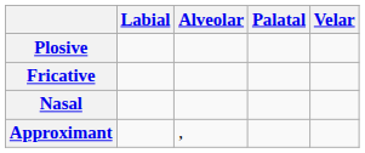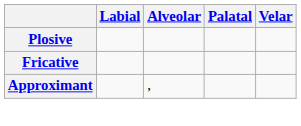 <table class="wikitable">
 <tr>
 <th></th>
 <th><a href='#'>Labial</a></th>
 <th><a href='#'>Alveolar</a></th>
 <th><a href='#'>Palatal</a></th>
 <th><a href='#'>Velar</a></th>
 </tr>
 <tr>
 <th><a href='#'>Plosive</a></th>
 <td> </td>
 <td> </td>
 <td> </td>
 <td> </td>
 </tr>
 <tr>
 <th><a href='#'>Fricative</a></th>
 <td></td>
 <td></td>
 <td></td>
 <td></td>
 </tr>
 <tr>
-<th><a href='#'>Nasal</a></th>
-<td></td>
-<td></td>
-<td></td>
-<td></td>
-</tr>
-<tr>
 <th><a href='#'>Approximant</a></th>
 <td></td>
 <td>, </td>
 <td></td>
 <td></td>
 </tr>
 </table>
